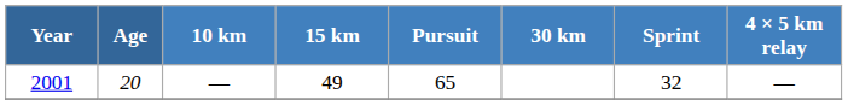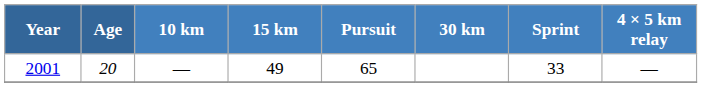 <table class="wikitable" style="font-size:95%; text-align:center; border:grey solid 1px; border-collapse:collapse; background:#ffffff;">
 <tr>
 <th style="background-color:#369; color:white; width:60px;"> Year </th>
 <th style="background-color:#369; color:white; width:40px;"> Age </th>
 <th style="background-color:#4180be; color:white; width:75px;"> 10 km </th>
 <th style="background-color:#4180be; color:white; width:75px;"> 15 km </th>
 <th style="background-color:#4180be; color:white; width:75px;"> Pursuit </th>
 <th style="background-color:#4180be; color:white; width:75px;"> 30 km </th>
 <th style="background-color:#4180be; color:white; width:75px;"> Sprint </th>
 <th style="background-color:#4180be; color:white; width:75px;"> 4 × 5 km <br> relay </th>
 </tr>
 <tr>
 <td><a href='#'>2001</a></td>
 <td><em>20</em></td>
 <td>—</td>
 <td>49</td>
 <td>65</td>
 <td></td>
-<td>32</td>
+<td>33</td>
 <td>—</td>
 </tr>
 <tr>
 </tr>
 </table>
